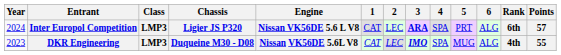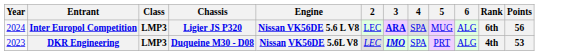 <table class="wikitable" style="text-align:center; font-size:90%">
 <tr>
 <th>Year</th>
 <th>Entrant</th>
 <th>Class</th>
 <th>Chassis</th>
 <th>Engine</th>
-<th>1</th>
 <th>2</th>
 <th>3</th>
 <th>4</th>
 <th>5</th>
 <th>6</th>
 <th>Rank</th>
 <th>Points</th>
 </tr>
 <tr>
 <td><a href='#'>2024</a></td>
 <th><a href='#'>Inter Europol Competition</a></th>
 <th>LMP3</th>
 <th><a href='#'>Ligier JS P320</a></th>
 <th><a href='#'>Nissan VK56DE</a> 5.6 L V8</th>
-<td style="background:#DFDFDF;"><a href='#'>CAT</a><br></td>
 <td style="background:#DFFFDF;"><a href='#'>LEC</a><br></td>
 <td style="background:#EFCFFF;"><strong><a href='#'>ARA</a></strong><br></td>
 <td style="background:#DFDFDF;"><a href='#'>SPA</a><br></td>
-<td style="background:#EFCFFF;"><a href='#'>PRT</a><br></td>
+<td style="background:#EFCFFF;"><a href='#'>MUG</a><br></td>
 <td style="background:#DFFFDF;"><a href='#'>ALG</a><br></td>
 <th>6th</th>
-<th>57</th>
+<th>56</th>
 </tr>
 <tr>
 <td><a href='#'>2023</a></td>
 <th><a href='#'>DKR Engineering</a></th>
 <th>LMP3</th>
 <th><a href='#'>Duqueine M30 - D08</a></th>
 <th><a href='#'>Nissan</a> <a href='#'>VK56DE</a> 5.6L V8</th>
-<td style="background:#DFFFDF;"><em><a href='#'>CAT</a></em><br></td>
 <td style="background:#DFDFDF;"><em><a href='#'>LEC</a></em><br></td>
 <td style="background:#DFFFDF;"><strong><em><a href='#'>IMO</a></em></strong><br></td>
 <td style="background:#DFFFDF;"><a href='#'>SPA</a><br></td>
-<td style="background:#EFCFFF;"><a href='#'>MUG</a><br></td>
+<td style="background:#EFCFFF;"><a href='#'>PRT</a><br></td>
 <td style="background:#DFFFDF;"><a href='#'>ALG</a><br></td>
 <th>4th</th>
-<th>55</th>
+<th>53</th>
 </tr>
 </table>
